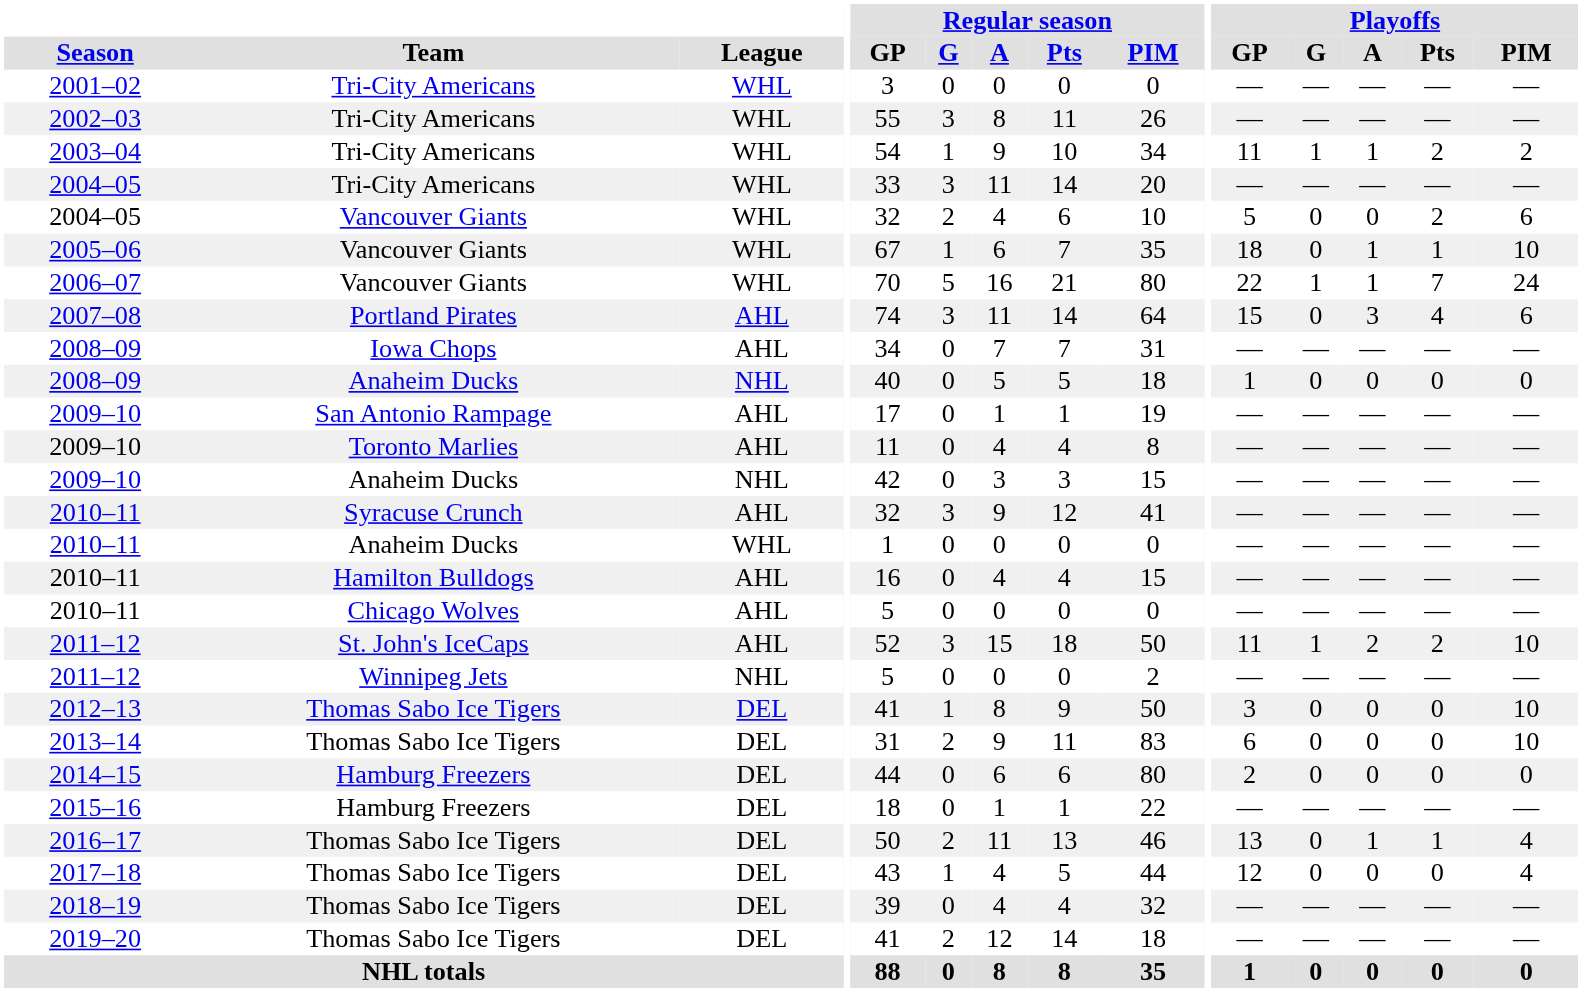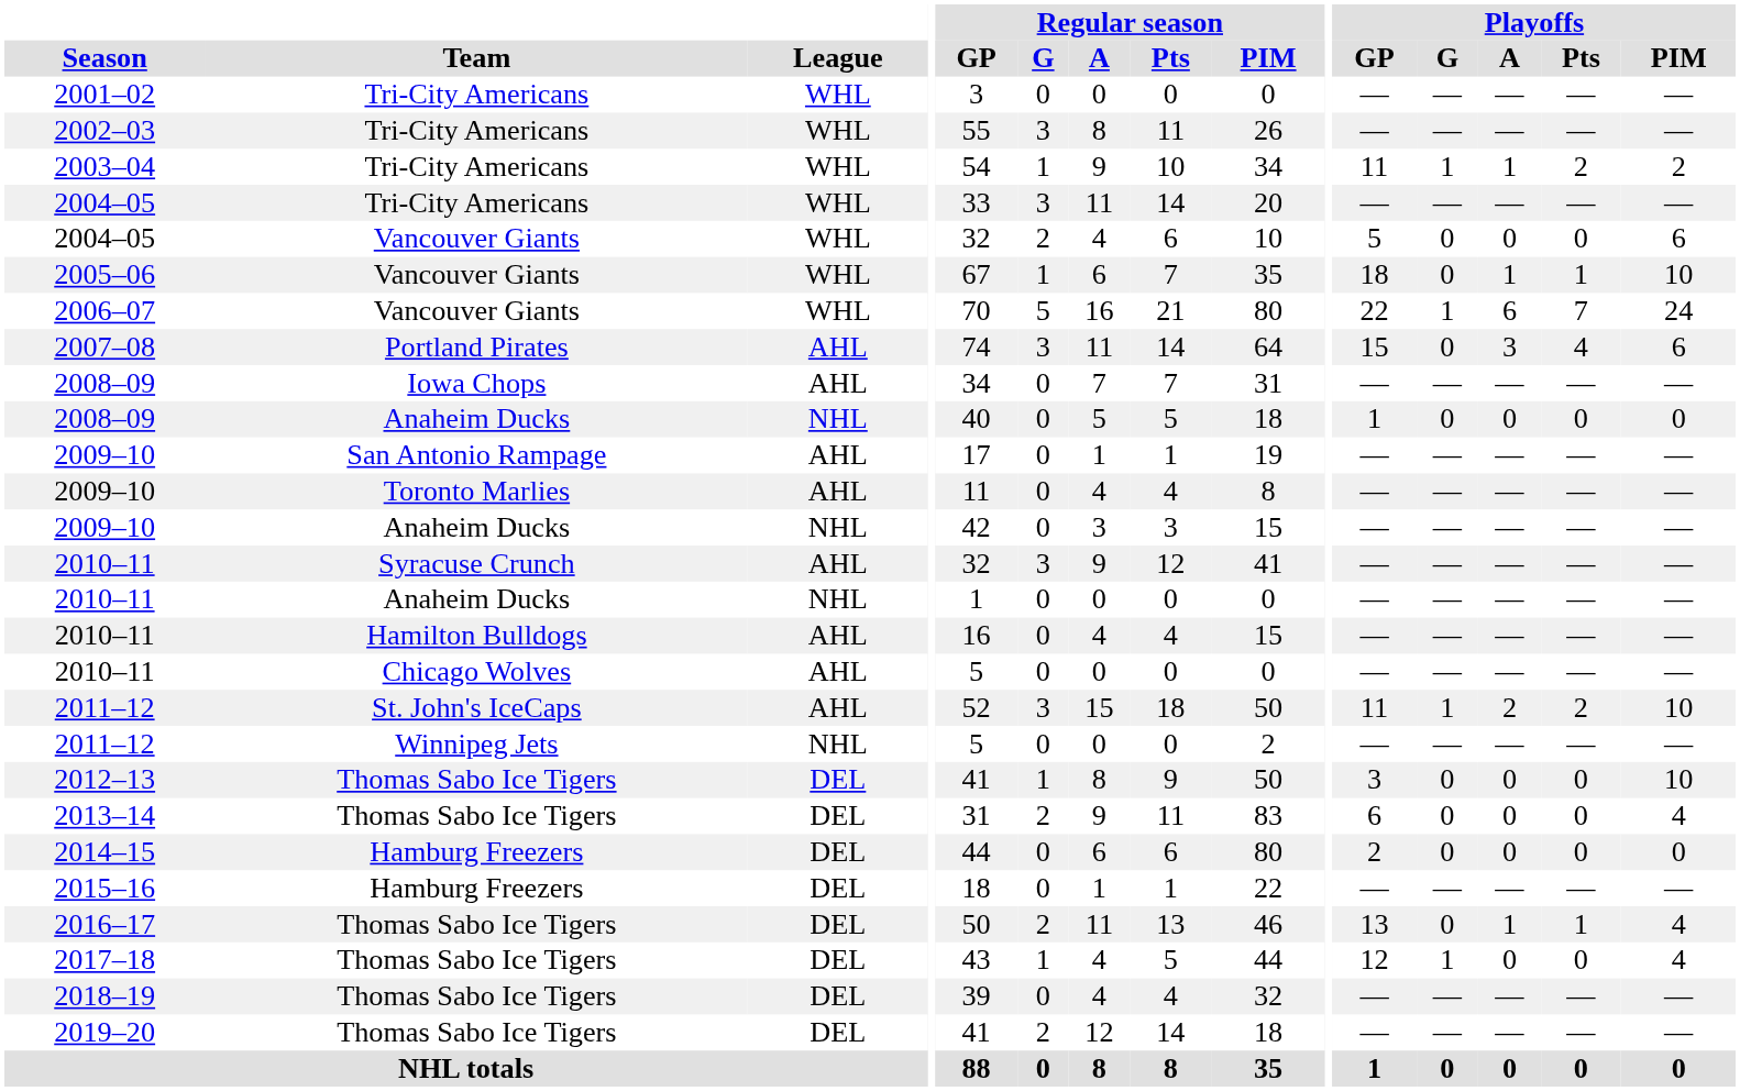 <table border="0" cellpadding="1" cellspacing="0" style="text-align:center; width:60em">
 <tr bgcolor="#e0e0e0">
 <th colspan="3"  bgcolor="#ffffff"></th>
 <th rowspan="99" bgcolor="#ffffff"></th>
 <th colspan="5"><a href='#'>Regular season</a></th>
 <th rowspan="99" bgcolor="#ffffff"></th>
 <th colspan="5"><a href='#'>Playoffs</a></th>
 </tr>
 <tr bgcolor="#e0e0e0">
 <th><a href='#'>Season</a></th>
 <th>Team</th>
 <th>League</th>
 <th>GP</th>
 <th><a href='#'>G</a></th>
 <th><a href='#'>A</a></th>
 <th><a href='#'>Pts</a></th>
 <th><a href='#'>PIM</a></th>
 <th>GP</th>
 <th>G</th>
 <th>A</th>
 <th>Pts</th>
 <th>PIM</th>
 </tr>
 <tr ALIGN="center">
 <td><a href='#'>2001–02</a></td>
 <td><a href='#'>Tri-City Americans</a></td>
 <td><a href='#'>WHL</a></td>
 <td>3</td>
 <td>0</td>
 <td>0</td>
 <td>0</td>
 <td>0</td>
 <td>—</td>
 <td>—</td>
 <td>—</td>
 <td>—</td>
 <td>—</td>
 </tr>
 <tr ALIGN="center" bgcolor="#f0f0f0">
 <td><a href='#'>2002–03</a></td>
 <td>Tri-City Americans</td>
 <td>WHL</td>
 <td>55</td>
 <td>3</td>
 <td>8</td>
 <td>11</td>
 <td>26</td>
 <td>—</td>
 <td>—</td>
 <td>—</td>
 <td>—</td>
 <td>—</td>
 </tr>
 <tr ALIGN="center">
 <td><a href='#'>2003–04</a></td>
 <td>Tri-City Americans</td>
 <td>WHL</td>
 <td>54</td>
 <td>1</td>
 <td>9</td>
 <td>10</td>
 <td>34</td>
 <td>11</td>
 <td>1</td>
 <td>1</td>
 <td>2</td>
 <td>2</td>
 </tr>
 <tr ALIGN="center" bgcolor="#f0f0f0">
 <td><a href='#'>2004–05</a></td>
 <td>Tri-City Americans</td>
 <td>WHL</td>
 <td>33</td>
 <td>3</td>
 <td>11</td>
 <td>14</td>
 <td>20</td>
 <td>—</td>
 <td>—</td>
 <td>—</td>
 <td>—</td>
 <td>—</td>
 </tr>
 <tr ALIGN="center">
 <td>2004–05</td>
 <td><a href='#'>Vancouver Giants</a></td>
 <td>WHL</td>
 <td>32</td>
 <td>2</td>
 <td>4</td>
 <td>6</td>
 <td>10</td>
 <td>5</td>
 <td>0</td>
 <td>0</td>
-<td>2</td>
+<td>0</td>
 <td>6</td>
 </tr>
 <tr ALIGN="center" bgcolor="#f0f0f0">
 <td><a href='#'>2005–06</a></td>
 <td>Vancouver Giants</td>
 <td>WHL</td>
 <td>67</td>
 <td>1</td>
 <td>6</td>
 <td>7</td>
 <td>35</td>
 <td>18</td>
 <td>0</td>
 <td>1</td>
 <td>1</td>
 <td>10</td>
 </tr>
 <tr ALIGN="center">
 <td><a href='#'>2006–07</a></td>
 <td>Vancouver Giants</td>
 <td>WHL</td>
 <td>70</td>
 <td>5</td>
 <td>16</td>
 <td>21</td>
 <td>80</td>
 <td>22</td>
 <td>1</td>
-<td>1</td>
+<td>6</td>
 <td>7</td>
 <td>24</td>
 </tr>
 <tr ALIGN="center" bgcolor="#f0f0f0">
 <td><a href='#'>2007–08</a></td>
 <td><a href='#'>Portland Pirates</a></td>
 <td><a href='#'>AHL</a></td>
 <td>74</td>
 <td>3</td>
 <td>11</td>
 <td>14</td>
 <td>64</td>
 <td>15</td>
 <td>0</td>
 <td>3</td>
 <td>4</td>
 <td>6</td>
 </tr>
 <tr ALIGN="center">
 <td><a href='#'>2008–09</a></td>
 <td><a href='#'>Iowa Chops</a></td>
 <td>AHL</td>
 <td>34</td>
 <td>0</td>
 <td>7</td>
 <td>7</td>
 <td>31</td>
 <td>—</td>
 <td>—</td>
 <td>—</td>
 <td>—</td>
 <td>—</td>
 </tr>
 <tr ALIGN="center" bgcolor="#f0f0f0">
 <td><a href='#'>2008–09</a></td>
 <td><a href='#'>Anaheim Ducks</a></td>
 <td><a href='#'>NHL</a></td>
 <td>40</td>
 <td>0</td>
 <td>5</td>
 <td>5</td>
 <td>18</td>
 <td>1</td>
 <td>0</td>
 <td>0</td>
 <td>0</td>
 <td>0</td>
 </tr>
 <tr ALIGN="center">
 <td><a href='#'>2009–10</a></td>
 <td><a href='#'>San Antonio Rampage</a></td>
 <td>AHL</td>
 <td>17</td>
 <td>0</td>
 <td>1</td>
 <td>1</td>
 <td>19</td>
 <td>—</td>
 <td>—</td>
 <td>—</td>
 <td>—</td>
 <td>—</td>
 </tr>
 <tr ALIGN="center" bgcolor="#f0f0f0">
 <td>2009–10</td>
 <td><a href='#'>Toronto Marlies</a></td>
 <td>AHL</td>
 <td>11</td>
 <td>0</td>
 <td>4</td>
 <td>4</td>
 <td>8</td>
 <td>—</td>
 <td>—</td>
 <td>—</td>
 <td>—</td>
 <td>—</td>
 </tr>
 <tr ALIGN="center">
 <td><a href='#'>2009–10</a></td>
 <td>Anaheim Ducks</td>
 <td>NHL</td>
 <td>42</td>
 <td>0</td>
 <td>3</td>
 <td>3</td>
 <td>15</td>
 <td>—</td>
 <td>—</td>
 <td>—</td>
 <td>—</td>
 <td>—</td>
 </tr>
 <tr ALIGN="center" bgcolor="#f0f0f0">
 <td><a href='#'>2010–11</a></td>
 <td><a href='#'>Syracuse Crunch</a></td>
 <td>AHL</td>
 <td>32</td>
 <td>3</td>
 <td>9</td>
 <td>12</td>
 <td>41</td>
 <td>—</td>
 <td>—</td>
 <td>—</td>
 <td>—</td>
 <td>—</td>
 </tr>
 <tr ALIGN="center">
 <td><a href='#'>2010–11</a></td>
 <td>Anaheim Ducks</td>
-<td>WHL</td>
+<td>NHL</td>
 <td>1</td>
 <td>0</td>
 <td>0</td>
 <td>0</td>
 <td>0</td>
 <td>—</td>
 <td>—</td>
 <td>—</td>
 <td>—</td>
 <td>—</td>
 </tr>
 <tr ALIGN="center" bgcolor="#f0f0f0">
 <td>2010–11</td>
 <td><a href='#'>Hamilton Bulldogs</a></td>
 <td>AHL</td>
 <td>16</td>
 <td>0</td>
 <td>4</td>
 <td>4</td>
 <td>15</td>
 <td>—</td>
 <td>—</td>
 <td>—</td>
 <td>—</td>
 <td>—</td>
 </tr>
 <tr ALIGN="center">
 <td>2010–11</td>
 <td><a href='#'>Chicago Wolves</a></td>
 <td>AHL</td>
 <td>5</td>
 <td>0</td>
 <td>0</td>
 <td>0</td>
 <td>0</td>
 <td>—</td>
 <td>—</td>
 <td>—</td>
 <td>—</td>
 <td>—</td>
 </tr>
 <tr ALIGN="center" bgcolor="#f0f0f0">
 <td><a href='#'>2011–12</a></td>
 <td><a href='#'>St. John's IceCaps</a></td>
 <td>AHL</td>
 <td>52</td>
 <td>3</td>
 <td>15</td>
 <td>18</td>
 <td>50</td>
 <td>11</td>
 <td>1</td>
 <td>2</td>
 <td>2</td>
 <td>10</td>
 </tr>
 <tr ALIGN="center">
 <td><a href='#'>2011–12</a></td>
 <td><a href='#'>Winnipeg Jets</a></td>
 <td>NHL</td>
 <td>5</td>
 <td>0</td>
 <td>0</td>
 <td>0</td>
 <td>2</td>
 <td>—</td>
 <td>—</td>
 <td>—</td>
 <td>—</td>
 <td>—</td>
 </tr>
 <tr ALIGN="center" bgcolor="#f0f0f0">
 <td><a href='#'>2012–13</a></td>
 <td><a href='#'>Thomas Sabo Ice Tigers</a></td>
 <td><a href='#'>DEL</a></td>
 <td>41</td>
 <td>1</td>
 <td>8</td>
 <td>9</td>
 <td>50</td>
 <td>3</td>
 <td>0</td>
 <td>0</td>
 <td>0</td>
 <td>10</td>
 </tr>
 <tr ALIGN="center">
 <td><a href='#'>2013–14</a></td>
 <td>Thomas Sabo Ice Tigers</td>
 <td>DEL</td>
 <td>31</td>
 <td>2</td>
 <td>9</td>
 <td>11</td>
 <td>83</td>
 <td>6</td>
 <td>0</td>
 <td>0</td>
 <td>0</td>
-<td>10</td>
+<td>4</td>
 </tr>
 <tr ALIGN="center" bgcolor="#f0f0f0">
 <td><a href='#'>2014–15</a></td>
 <td><a href='#'>Hamburg Freezers</a></td>
 <td>DEL</td>
 <td>44</td>
 <td>0</td>
 <td>6</td>
 <td>6</td>
 <td>80</td>
 <td>2</td>
 <td>0</td>
 <td>0</td>
 <td>0</td>
 <td>0</td>
 </tr>
 <tr ALIGN="center">
 <td><a href='#'>2015–16</a></td>
 <td>Hamburg Freezers</td>
 <td>DEL</td>
 <td>18</td>
 <td>0</td>
 <td>1</td>
 <td>1</td>
 <td>22</td>
 <td>—</td>
 <td>—</td>
 <td>—</td>
 <td>—</td>
 <td>—</td>
 </tr>
 <tr ALIGN="center" bgcolor="#f0f0f0">
 <td><a href='#'>2016–17</a></td>
 <td>Thomas Sabo Ice Tigers</td>
 <td>DEL</td>
 <td>50</td>
 <td>2</td>
 <td>11</td>
 <td>13</td>
 <td>46</td>
 <td>13</td>
 <td>0</td>
 <td>1</td>
 <td>1</td>
 <td>4</td>
 </tr>
 <tr ALIGN="center">
 <td><a href='#'>2017–18</a></td>
 <td>Thomas Sabo Ice Tigers</td>
 <td>DEL</td>
 <td>43</td>
 <td>1</td>
 <td>4</td>
 <td>5</td>
 <td>44</td>
 <td>12</td>
-<td>0</td>
+<td>1</td>
 <td>0</td>
 <td>0</td>
 <td>4</td>
 </tr>
 <tr ALIGN="center" bgcolor="#f0f0f0">
 <td><a href='#'>2018–19</a></td>
 <td>Thomas Sabo Ice Tigers</td>
 <td>DEL</td>
 <td>39</td>
 <td>0</td>
 <td>4</td>
 <td>4</td>
 <td>32</td>
 <td>—</td>
 <td>—</td>
 <td>—</td>
 <td>—</td>
 <td>—</td>
 </tr>
 <tr ALIGN="center">
 <td><a href='#'>2019–20</a></td>
 <td>Thomas Sabo Ice Tigers</td>
 <td>DEL</td>
 <td>41</td>
 <td>2</td>
 <td>12</td>
 <td>14</td>
 <td>18</td>
 <td>—</td>
 <td>—</td>
 <td>—</td>
 <td>—</td>
 <td>—</td>
 </tr>
 <tr bgcolor="#e0e0e0">
 <th colspan="3">NHL totals</th>
 <th>88</th>
 <th>0</th>
 <th>8</th>
 <th>8</th>
 <th>35</th>
 <th>1</th>
 <th>0</th>
 <th>0</th>
 <th>0</th>
 <th>0</th>
 </tr>
 </table>
